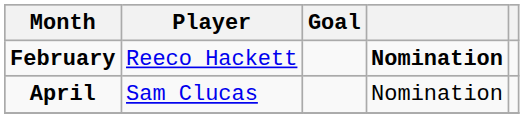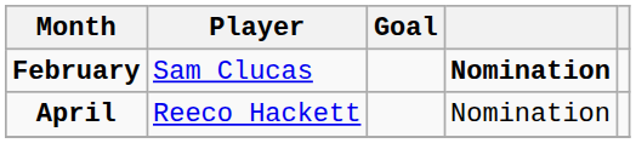 <table class="wikitable" style="text-align:left">
 <tr>
 <th>Month</th>
 <th>Player</th>
 <th>Goal</th>
 <th></th>
 <th></th>
 </tr>
 <tr>
 <td align=center><strong>February</strong></td>
-<td> <a href='#'>Reeco Hackett</a></td>
+<td> <a href='#'>Sam Clucas</a></td>
 <td></td>
 <td><strong>Nomination</strong></td>
 <td></td>
 </tr>
 <tr>
 <td align=center><strong>April</strong></td>
-<td> <a href='#'>Sam Clucas</a></td>
+<td> <a href='#'>Reeco Hackett</a></td>
 <td></td>
 <td>Nomination</td>
 <td></td>
 </tr>
 <tr>
 </tr>
 </table>
